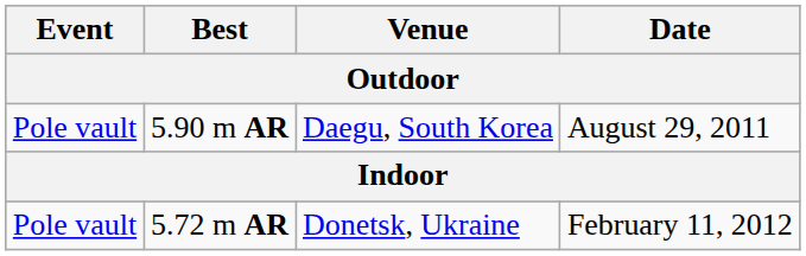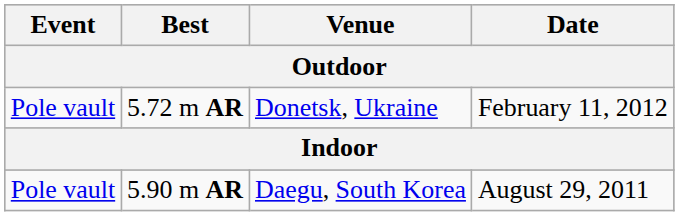 <table class=wikitable>
 <tr>
 <th>Event</th>
 <th>Best</th>
 <th>Venue</th>
 <th>Date</th>
 </tr>
 <tr>
 <th bgcolor="#eeeeee" colspan="4"><strong>Outdoor</strong></th>
 </tr>
 <tr>
 <td><a href='#'>Pole vault</a></td>
-<td>5.90 m <strong>AR</strong></td>
-<td><a href='#'>Daegu</a>, <a href='#'>South Korea</a></td>
-<td>August 29, 2011</td>
+<td>5.72 m <strong>AR</strong></td>
+<td><a href='#'>Donetsk</a>, <a href='#'>Ukraine</a></td>
+<td>February 11, 2012</td>
 </tr>
 <tr>
 <th bgcolor="#eeeeee" colspan="4"><strong>Indoor</strong></th>
 </tr>
 <tr>
 <td><a href='#'>Pole vault</a></td>
-<td>5.72 m <strong>AR</strong></td>
-<td><a href='#'>Donetsk</a>, <a href='#'>Ukraine</a></td>
-<td>February 11, 2012</td>
+<td>5.90 m <strong>AR</strong></td>
+<td><a href='#'>Daegu</a>, <a href='#'>South Korea</a></td>
+<td>August 29, 2011</td>
 </tr>
 </table>
